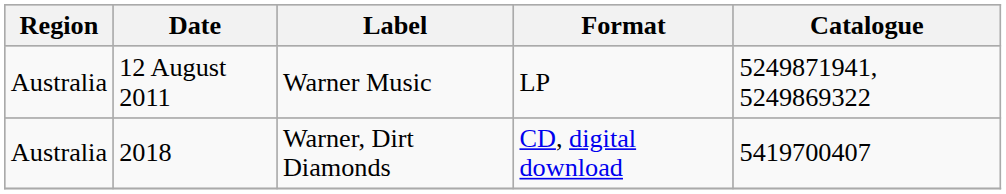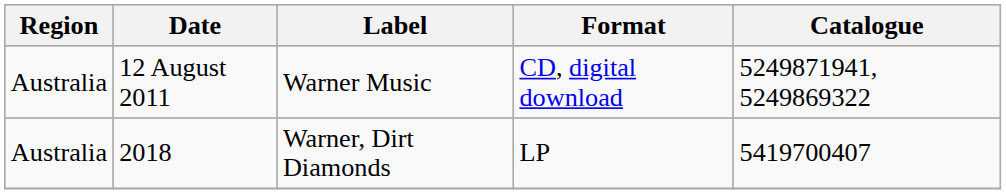 <table class="wikitable">
 <tr>
 <th>Region</th>
 <th>Date</th>
 <th>Label</th>
 <th>Format</th>
 <th>Catalogue</th>
 </tr>
 <tr>
 <td>Australia</td>
 <td>12 August 2011</td>
 <td>Warner Music</td>
-<td>LP</td>
+<td><a href='#'>CD</a>, <a href='#'>digital download</a></td>
 <td>5249871941, 5249869322</td>
 </tr>
 <tr>
 <td>Australia</td>
 <td>2018</td>
 <td>Warner, Dirt Diamonds</td>
-<td><a href='#'>CD</a>, <a href='#'>digital download</a></td>
+<td>LP</td>
 <td>5419700407</td>
 </tr>
 <tr>
 </tr>
 </table>
